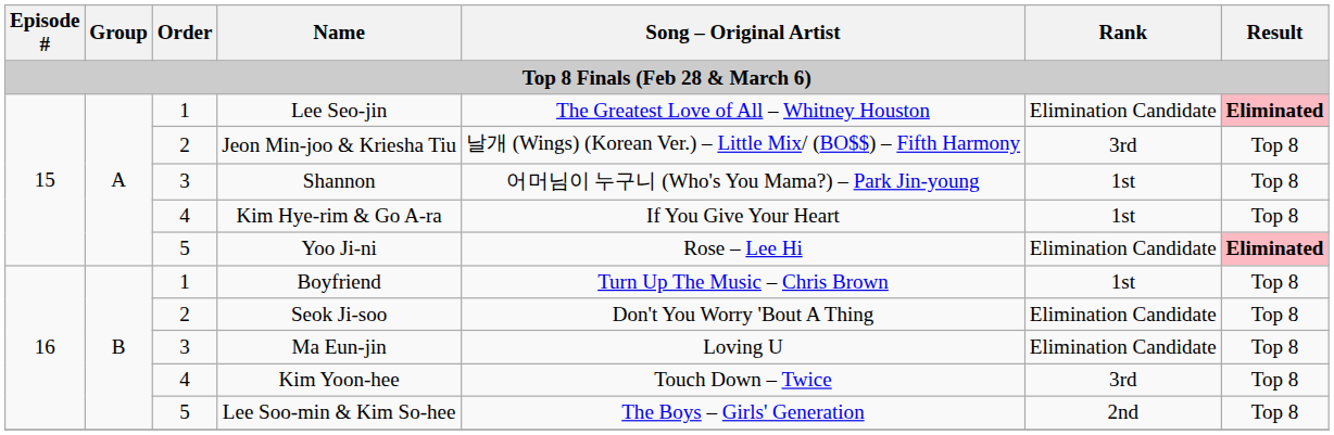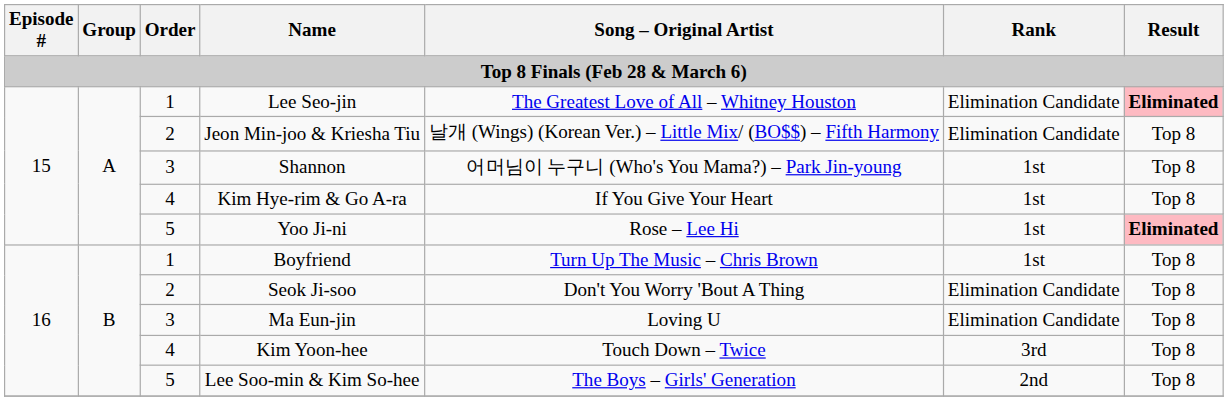 <table class="wikitable" style="text-align: center;">
 <tr>
 <th>Episode<br>#</th>
 <th>Group</th>
 <th>Order</th>
 <th>Name</th>
 <th>Song – Original Artist</th>
 <th>Rank</th>
 <th>Result</th>
 </tr>
 <tr>
 <td colspan="7" style="background:#ccc; text-align:center;"><strong>Top 8 Finals (Feb 28 & March 6)</strong></td>
 </tr>
 <tr>
 <td rowspan="5">15</td>
 <td rowspan="5">A</td>
 <td>1</td>
 <td>Lee Seo-jin</td>
 <td><a href='#'>The Greatest Love of All</a> – <a href='#'>Whitney Houston</a></td>
 <td>Elimination Candidate</td>
 <td bgcolor="#febac2"><span><strong>Eliminated</strong></span></td>
 </tr>
 <tr>
 <td>2</td>
 <td>Jeon Min-joo & Kriesha Tiu</td>
 <td>날개 (Wings) (Korean Ver.) – <a href='#'>Little Mix</a>/ (<a href='#'>BO$$</a>) – <a href='#'>Fifth Harmony</a></td>
-<td>3rd</td>
+<td>Elimination Candidate</td>
 <td>Top 8</td>
 </tr>
 <tr>
 <td>3</td>
 <td>Shannon</td>
 <td>어머님이 누구니 (Who's You Mama?) – <a href='#'>Park Jin-young</a></td>
 <td>1st</td>
 <td>Top 8</td>
 </tr>
 <tr>
 <td>4</td>
 <td>Kim Hye-rim & Go A-ra</td>
 <td>If You Give Your Heart</td>
 <td>1st</td>
 <td>Top 8</td>
 </tr>
 <tr>
 <td>5</td>
 <td>Yoo Ji-ni</td>
 <td>Rose – <a href='#'>Lee Hi</a></td>
-<td>Elimination Candidate</td>
+<td>1st</td>
 <td bgcolor="#febac2"><span><strong>Eliminated</strong></span></td>
 </tr>
 <tr>
 <td rowspan="5">16</td>
 <td rowspan="5">B</td>
 <td>1</td>
 <td>Boyfriend</td>
 <td><a href='#'>Turn Up The Music</a> – <a href='#'>Chris Brown</a></td>
 <td>1st</td>
 <td>Top 8</td>
 </tr>
 <tr>
 <td>2</td>
 <td>Seok Ji-soo</td>
 <td>Don't You Worry 'Bout A Thing</td>
 <td>Elimination Candidate</td>
 <td>Top 8</td>
 </tr>
 <tr>
 <td>3</td>
 <td>Ma Eun-jin</td>
 <td>Loving U</td>
 <td>Elimination Candidate</td>
 <td>Top 8</td>
 </tr>
 <tr>
 <td>4</td>
 <td>Kim Yoon-hee</td>
 <td>Touch Down – <a href='#'>Twice</a></td>
 <td>3rd</td>
 <td>Top 8</td>
 </tr>
 <tr>
 <td>5</td>
 <td>Lee Soo-min & Kim So-hee</td>
 <td><a href='#'>The Boys</a> – <a href='#'>Girls' Generation</a></td>
 <td>2nd</td>
 <td>Top 8</td>
 </tr>
 <tr>
 </tr>
 </table>
